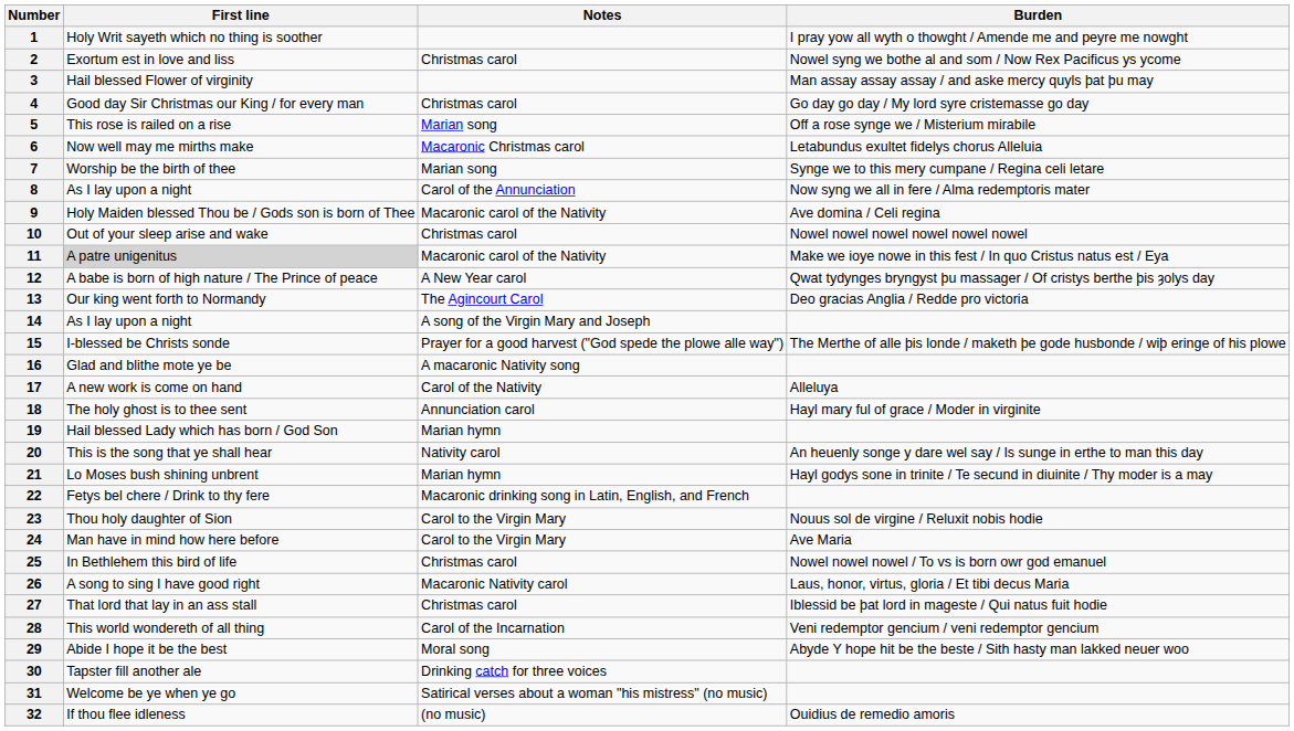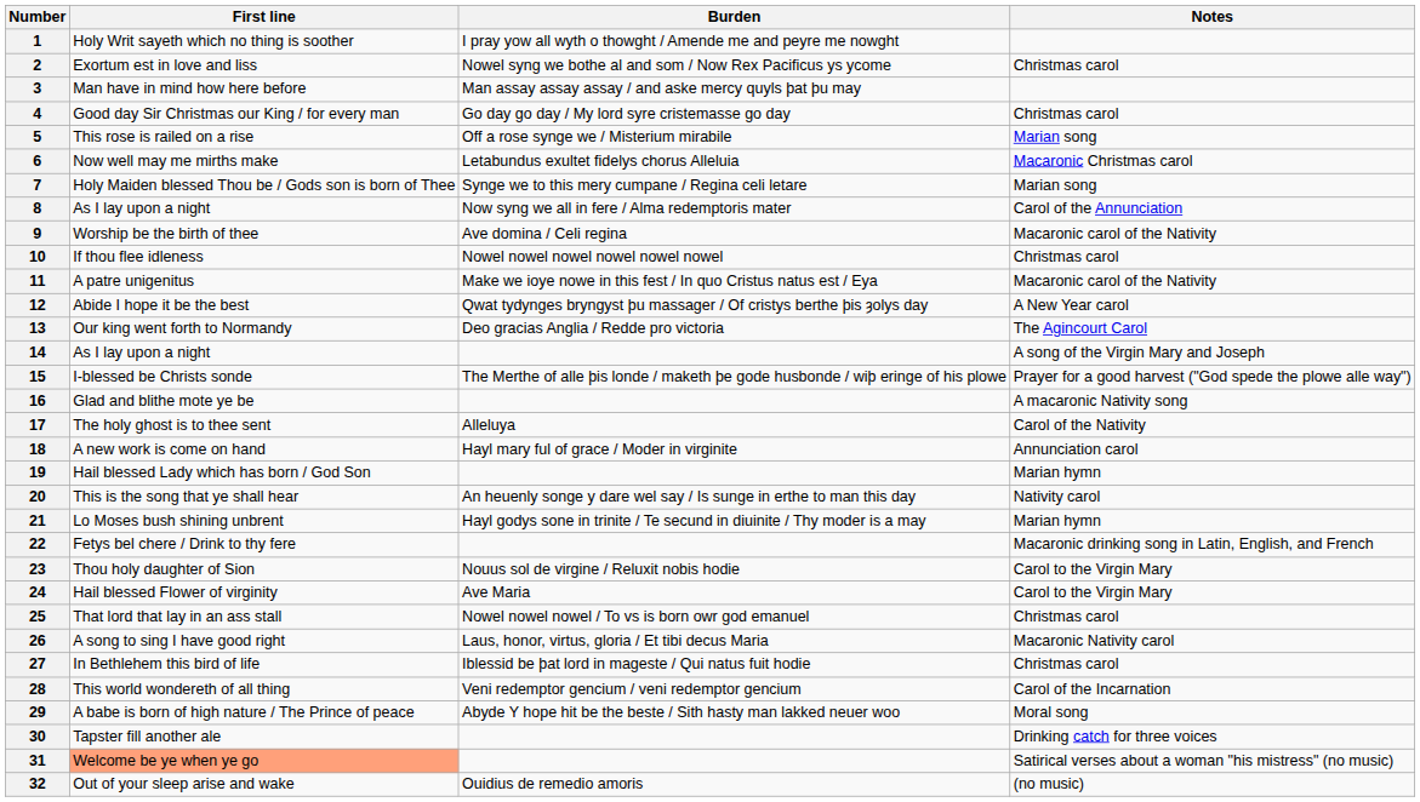 <table class="wikitable plainrowheaders">
 <tr>
 <th scope=col>Number</th>
 <th scope=col>First line</th>
+<th scope=col>Burden</th>
 <th scope=col>Notes</th>
-<th scope=col>Burden</th>
 </tr>
 <tr>
 <th scope=row>1</th>
 <td>Holy Writ sayeth which no thing is soother</td>
+<td>I pray yow all wyth o thowght / Amende me and peyre me nowght</td>
 <td></td>
-<td>I pray yow all wyth o thowght / Amende me and peyre me nowght</td>
 </tr>
 <tr>
 <th scope=row>2</th>
 <td>Exortum est in love and liss</td>
+<td>Nowel syng we bothe al and som / Now Rex Pacificus ys ycome</td>
 <td>Christmas carol</td>
-<td>Nowel syng we bothe al and som / Now Rex Pacificus ys ycome</td>
 </tr>
 <tr>
 <th scope=row>3</th>
-<td>Hail blessed Flower of virginity</td>
+<td>Man have in mind how here before</td>
+<td>Man assay assay assay / and aske mercy quyls þat þu may</td>
 <td></td>
-<td>Man assay assay assay / and aske mercy quyls þat þu may</td>
 </tr>
 <tr>
 <th scope=row>4</th>
 <td>Good day Sir Christmas our King / for every man</td>
+<td>Go day go day / My lord syre cristemasse go day</td>
 <td>Christmas carol</td>
-<td>Go day go day / My lord syre cristemasse go day</td>
 </tr>
 <tr>
 <th scope=row>5</th>
 <td>This rose is railed on a rise</td>
+<td>Off a rose synge we / Misterium mirabile</td>
 <td><a href='#'>Marian</a> song</td>
-<td>Off a rose synge we / Misterium mirabile</td>
 </tr>
 <tr>
 <th scope=row>6</th>
 <td>Now well may me mirths make</td>
+<td>Letabundus exultet fidelys chorus Alleluia</td>
 <td><a href='#'>Macaronic</a> Christmas carol</td>
-<td>Letabundus exultet fidelys chorus Alleluia</td>
 </tr>
 <tr>
 <th scope=row>7</th>
-<td>Worship be the birth of thee</td>
+<td>Holy Maiden blessed Thou be / Gods son is born of Thee</td>
+<td>Synge we to this mery cumpane / Regina celi letare</td>
 <td>Marian song</td>
-<td>Synge we to this mery cumpane / Regina celi letare</td>
 </tr>
 <tr>
 <th scope=row>8</th>
 <td>As I lay upon a night</td>
+<td>Now syng we all in fere / Alma redemptoris mater</td>
 <td>Carol of the <a href='#'>Annunciation</a></td>
-<td>Now syng we all in fere / Alma redemptoris mater</td>
 </tr>
 <tr>
 <th scope=row>9</th>
-<td>Holy Maiden blessed Thou be / Gods son is born of Thee</td>
+<td>Worship be the birth of thee</td>
+<td>Ave domina / Celi regina</td>
 <td>Macaronic carol of the Nativity</td>
-<td>Ave domina / Celi regina</td>
 </tr>
 <tr>
 <th scope=row>10</th>
-<td>Out of your sleep arise and wake</td>
+<td>If thou flee idleness</td>
+<td>Nowel nowel nowel nowel nowel nowel</td>
 <td>Christmas carol</td>
-<td>Nowel nowel nowel nowel nowel nowel</td>
 </tr>
 <tr>
 <th scope=row>11</th>
-<td style="background: lightgrey;">A patre unigenitus</td>
+<td>A patre unigenitus</td>
+<td>Make we ioye nowe in this fest / In quo Cristus natus est / Eya</td>
 <td>Macaronic carol of the Nativity</td>
-<td>Make we ioye nowe in this fest / In quo Cristus natus est / Eya</td>
 </tr>
 <tr>
 <th scope=row>12</th>
-<td>A babe is born of high nature / The Prince of peace</td>
+<td>Abide I hope it be the best</td>
+<td>Qwat tydynges bryngyst þu massager / Of cristys berthe þis ȝolys day</td>
 <td>A New Year carol</td>
-<td>Qwat tydynges bryngyst þu massager / Of cristys berthe þis ȝolys day</td>
 </tr>
 <tr>
 <th scope=row>13</th>
 <td>Our king went forth to Normandy</td>
+<td>Deo gracias Anglia / Redde pro victoria</td>
 <td>The <a href='#'>Agincourt Carol</a></td>
-<td>Deo gracias Anglia / Redde pro victoria</td>
 </tr>
 <tr>
 <th scope=row>14</th>
 <td>As I lay upon a night</td>
+<td></td>
 <td>A song of the Virgin Mary and Joseph</td>
-<td></td>
 </tr>
 <tr>
 <th scope=row>15</th>
 <td>I-blessed be Christs sonde</td>
+<td>The Merthe of alle þis londe / maketh þe gode husbonde / wiþ eringe of his plowe</td>
 <td>Prayer for a good harvest ("God spede the plowe alle way")</td>
-<td>The Merthe of alle þis londe / maketh þe gode husbonde / wiþ eringe of his plowe</td>
 </tr>
 <tr>
 <th scope=row>16</th>
 <td>Glad and blithe mote ye be</td>
+<td></td>
 <td>A macaronic Nativity song</td>
-<td></td>
 </tr>
 <tr>
 <th scope=row>17</th>
-<td>A new work is come on hand</td>
+<td>The holy ghost is to thee sent</td>
+<td>Alleluya</td>
 <td>Carol of the Nativity</td>
-<td>Alleluya</td>
 </tr>
 <tr>
 <th scope=row>18</th>
-<td>The holy ghost is to thee sent</td>
+<td>A new work is come on hand</td>
+<td>Hayl mary ful of grace / Moder in virginite</td>
 <td>Annunciation carol</td>
-<td>Hayl mary ful of grace / Moder in virginite</td>
 </tr>
 <tr>
 <th scope=row>19</th>
 <td>Hail blessed Lady which has born / God Son</td>
+<td></td>
 <td>Marian hymn</td>
-<td></td>
 </tr>
 <tr>
 <th scope=row>20</th>
 <td>This is the song that ye shall hear</td>
+<td>An heuenly songe y dare wel say / Is sunge in erthe to man this day</td>
 <td>Nativity carol</td>
-<td>An heuenly songe y dare wel say / Is sunge in erthe to man this day</td>
 </tr>
 <tr>
 <th scope=row>21</th>
 <td>Lo Moses bush shining unbrent</td>
+<td>Hayl godys sone in trinite / Te secund in diuinite / Thy moder is a may</td>
 <td>Marian hymn</td>
-<td>Hayl godys sone in trinite / Te secund in diuinite / Thy moder is a may</td>
 </tr>
 <tr>
 <th scope=row>22</th>
 <td>Fetys bel chere / Drink to thy fere</td>
+<td></td>
 <td>Macaronic drinking song in Latin, English, and French</td>
-<td></td>
 </tr>
 <tr>
 <th scope=row>23</th>
 <td>Thou holy daughter of Sion</td>
+<td>Nouus sol de virgine / Reluxit nobis hodie</td>
 <td>Carol to the Virgin Mary</td>
-<td>Nouus sol de virgine / Reluxit nobis hodie</td>
 </tr>
 <tr>
 <th scope=row>24</th>
-<td>Man have in mind how here before</td>
+<td>Hail blessed Flower of virginity</td>
+<td>Ave Maria</td>
 <td>Carol to the Virgin Mary</td>
-<td>Ave Maria</td>
 </tr>
 <tr>
 <th scope=row>25</th>
-<td>In Bethlehem this bird of life</td>
+<td>That lord that lay in an ass stall</td>
+<td>Nowel nowel nowel / To vs is born owr god emanuel</td>
 <td>Christmas carol</td>
-<td>Nowel nowel nowel / To vs is born owr god emanuel</td>
 </tr>
 <tr>
 <th scope=row>26</th>
 <td>A song to sing I have good right</td>
+<td>Laus, honor, virtus, gloria / Et tibi decus Maria</td>
 <td>Macaronic Nativity carol</td>
-<td>Laus, honor, virtus, gloria / Et tibi decus Maria</td>
 </tr>
 <tr>
 <th scope=row>27</th>
-<td>That lord that lay in an ass stall</td>
+<td>In Bethlehem this bird of life</td>
+<td>Iblessid be þat lord in mageste / Qui natus fuit hodie</td>
 <td>Christmas carol</td>
-<td>Iblessid be þat lord in mageste / Qui natus fuit hodie</td>
 </tr>
 <tr>
 <th scope=row>28</th>
 <td>This world wondereth of all thing</td>
+<td>Veni redemptor gencium / veni redemptor gencium</td>
 <td>Carol of the Incarnation</td>
-<td>Veni redemptor gencium / veni redemptor gencium</td>
 </tr>
 <tr>
 <th scope=row>29</th>
-<td>Abide I hope it be the best</td>
+<td>A babe is born of high nature / The Prince of peace</td>
+<td>Abyde Y hope hit be the beste / Sith hasty man lakked neuer woo</td>
 <td>Moral song</td>
-<td>Abyde Y hope hit be the beste / Sith hasty man lakked neuer woo</td>
 </tr>
 <tr>
 <th scope=row>30</th>
 <td>Tapster fill another ale</td>
+<td></td>
 <td>Drinking <a href='#'>catch</a> for three voices</td>
-<td></td>
 </tr>
 <tr>
 <th scope=row>31</th>
-<td>Welcome be ye when ye go</td>
+<td style="background: lightsalmon;">Welcome be ye when ye go</td>
+<td></td>
 <td>Satirical verses about a woman "his mistress" (no music)</td>
-<td></td>
 </tr>
 <tr>
 <th scope=row>32</th>
-<td>If thou flee idleness</td>
+<td>Out of your sleep arise and wake</td>
+<td>Ouidius de remedio amoris</td>
 <td>(no music)</td>
-<td>Ouidius de remedio amoris</td>
 </tr>
 </table>
